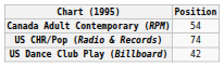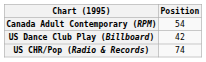 <table class="wikitable sortable plainrowheaders" style="text-align:center">
 <tr>
 <th>Chart (1995)</th>
 <th>Position</th>
 </tr>
 <tr>
 <th scope="row">Canada Adult Contemporary (<em>RPM</em>)</th>
 <td>54</td>
 </tr>
 <tr>
+<th scope="row">US Dance Club Play (<em>Billboard</em>)</th>
+<td>42</td>
+</tr>
+<tr>
 <th scope="row">US CHR/Pop (<em>Radio & Records</em>)</th>
 <td>74</td>
 </tr>
-<tr>
-<th scope="row">US Dance Club Play (<em>Billboard</em>)</th>
-<td>42</td>
-</tr>
 </table>
